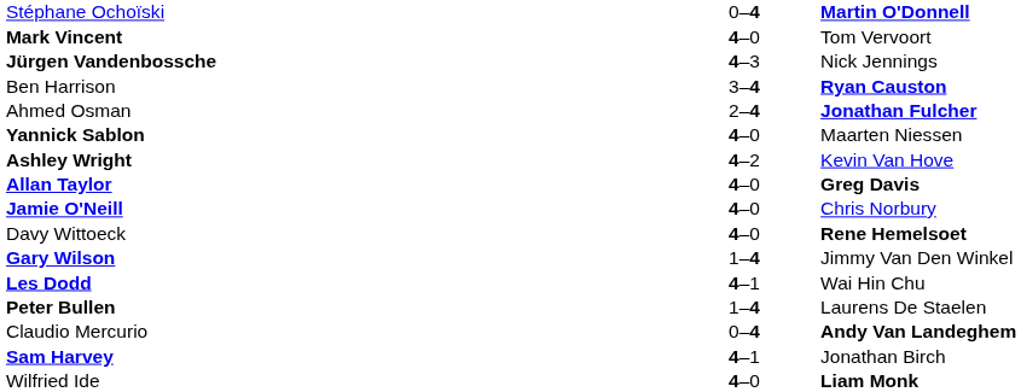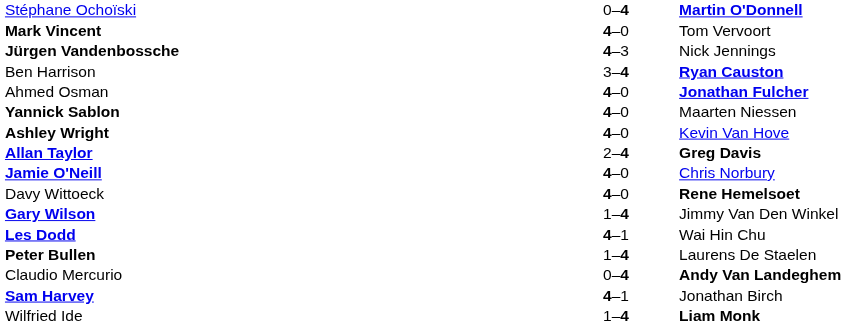 <table width="100%" cellspacing="1">
 <tr>
 <th width=45%></th>
 <th width=10%></th>
 <th width=45%></th>
 </tr>
 <tr>
 <td> <a href='#'>Stéphane Ochoïski</a></td>
 <td align="center">0–<strong>4</strong></td>
 <td> <strong><a href='#'>Martin O'Donnell</a></strong></td>
 </tr>
 <tr>
 <td> <strong>Mark Vincent</strong></td>
 <td align="center"><strong>4</strong>–0</td>
 <td> Tom Vervoort</td>
 </tr>
 <tr>
 <td> <strong>Jürgen Vandenbossche</strong></td>
 <td align="center"><strong>4</strong>–3</td>
 <td> Nick Jennings</td>
 </tr>
 <tr>
 <td> Ben Harrison</td>
 <td align="center">3–<strong>4</strong></td>
 <td> <strong><a href='#'>Ryan Causton</a></strong></td>
 </tr>
 <tr>
 <td> Ahmed Osman</td>
-<td align="center">2–<strong>4</strong></td>
+<td align="center"><strong>4</strong>–0</td>
 <td> <strong><a href='#'>Jonathan Fulcher</a></strong></td>
 </tr>
 <tr>
 <td> <strong>Yannick Sablon</strong></td>
 <td align="center"><strong>4</strong>–0</td>
 <td> Maarten Niessen</td>
 </tr>
 <tr>
 <td> <strong>Ashley Wright</strong></td>
-<td align="center"><strong>4</strong>–2</td>
+<td align="center"><strong>4</strong>–0</td>
 <td> <a href='#'>Kevin Van Hove</a></td>
 </tr>
 <tr>
 <td> <strong><a href='#'>Allan Taylor</a></strong></td>
-<td align="center"><strong>4</strong>–0</td>
+<td align="center">2–<strong>4</strong></td>
 <td><strong> Greg Davis</strong></td>
 </tr>
 <tr>
 <td> <strong><a href='#'>Jamie O'Neill</a></strong></td>
 <td align="center"><strong>4</strong>–0</td>
 <td> <a href='#'>Chris Norbury</a></td>
 </tr>
 <tr>
 <td> Davy Wittoeck</td>
 <td align="center"><strong>4</strong>–0</td>
 <td> <strong>Rene Hemelsoet</strong></td>
 </tr>
 <tr>
 <td> <strong><a href='#'>Gary Wilson</a></strong></td>
 <td align="center">1–<strong>4</strong></td>
 <td> Jimmy Van Den Winkel</td>
 </tr>
 <tr>
 <td> <strong><a href='#'>Les Dodd</a></strong></td>
 <td align="center"><strong>4</strong>–1</td>
 <td> Wai Hin Chu</td>
 </tr>
 <tr>
 <td> <strong>Peter Bullen</strong></td>
 <td align="center">1–<strong>4</strong></td>
 <td> Laurens De Staelen</td>
 </tr>
 <tr>
 <td> Claudio Mercurio</td>
 <td align="center">0–<strong>4</strong></td>
 <td> <strong>Andy Van Landeghem</strong></td>
 </tr>
 <tr>
 <td> <strong><a href='#'>Sam Harvey</a></strong></td>
 <td align="center"><strong>4</strong>–1</td>
 <td> Jonathan Birch</td>
 </tr>
 <tr>
 <td> Wilfried Ide</td>
-<td align="center"><strong>4</strong>–0</td>
+<td align="center">1–<strong>4</strong></td>
 <td> <strong>Liam Monk</strong></td>
 </tr>
 </table>
